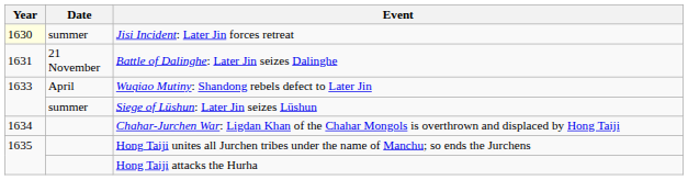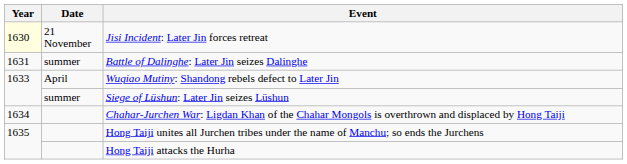 <table class="wikitable" style="width:100%;">
 <tr>
 <th style="width:6%">Year</th>
 <th style="width:10%">Date</th>
 <th>Event</th>
 </tr>
 <tr>
 <td style="background: lightyellow;">1630</td>
-<td>summer</td>
+<td>21 November</td>
 <td><em><a href='#'>Jisi Incident</a></em>: <a href='#'>Later Jin</a> forces retreat</td>
 </tr>
 <tr>
 <td>1631</td>
-<td>21 November</td>
+<td>summer</td>
 <td><em><a href='#'>Battle of Dalinghe</a></em>: <a href='#'>Later Jin</a> seizes <a href='#'>Dalinghe</a></td>
 </tr>
 <tr>
 <td rowspan="2" valign="top">1633</td>
 <td>April</td>
 <td><em><a href='#'>Wuqiao Mutiny</a></em>: <a href='#'>Shandong</a> rebels defect to <a href='#'>Later Jin</a></td>
 </tr>
 <tr>
 <td>summer</td>
 <td><em><a href='#'>Siege of Lüshun</a></em>: <a href='#'>Later Jin</a> seizes <a href='#'>Lüshun</a></td>
 </tr>
 <tr>
 <td>1634</td>
 <td></td>
 <td><em><a href='#'>Chahar-Jurchen War</a></em>: <a href='#'>Ligdan Khan</a> of the <a href='#'>Chahar Mongols</a> is overthrown and displaced by <a href='#'>Hong Taiji</a></td>
 </tr>
 <tr>
 <td rowspan="2" valign="top">1635</td>
 <td></td>
 <td><a href='#'>Hong Taiji</a> unites all Jurchen tribes under the name of <a href='#'>Manchu</a>; so ends the Jurchens</td>
 </tr>
 <tr>
 <td></td>
 <td><a href='#'>Hong Taiji</a> attacks the Hurha</td>
 </tr>
 </table>
